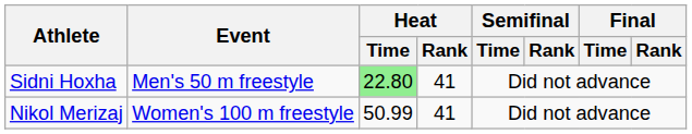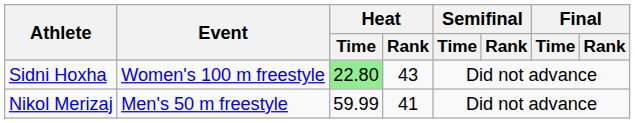 <table class=wikitable style="font-size:90%">
 <tr>
 <th rowspan="2">Athlete</th>
 <th rowspan="2">Event</th>
 <th colspan="2">Heat</th>
 <th colspan="2">Semifinal</th>
 <th colspan="2">Final</th>
 </tr>
 <tr style="font-size:95%">
 <th>Time</th>
 <th>Rank</th>
 <th>Time</th>
 <th>Rank</th>
 <th>Time</th>
 <th>Rank</th>
 </tr>
 <tr align=center>
 <td align=left><a href='#'>Sidni Hoxha</a></td>
-<td align=left><a href='#'>Men's 50 m freestyle</a></td>
+<td align=left><a href='#'>Women's 100 m freestyle</a></td>
 <td style="background: lightgreen;">22.80</td>
-<td>41</td>
+<td>43</td>
 <td colspan=4>Did not advance</td>
 </tr>
 <tr align=center>
 <td align=left><a href='#'>Nikol Merizaj</a></td>
-<td align=left><a href='#'>Women's 100 m freestyle</a></td>
-<td>50.99</td>
+<td align=left><a href='#'>Men's 50 m freestyle</a></td>
+<td>59.99</td>
 <td>41</td>
 <td colspan=4>Did not advance</td>
 </tr>
 </table>
